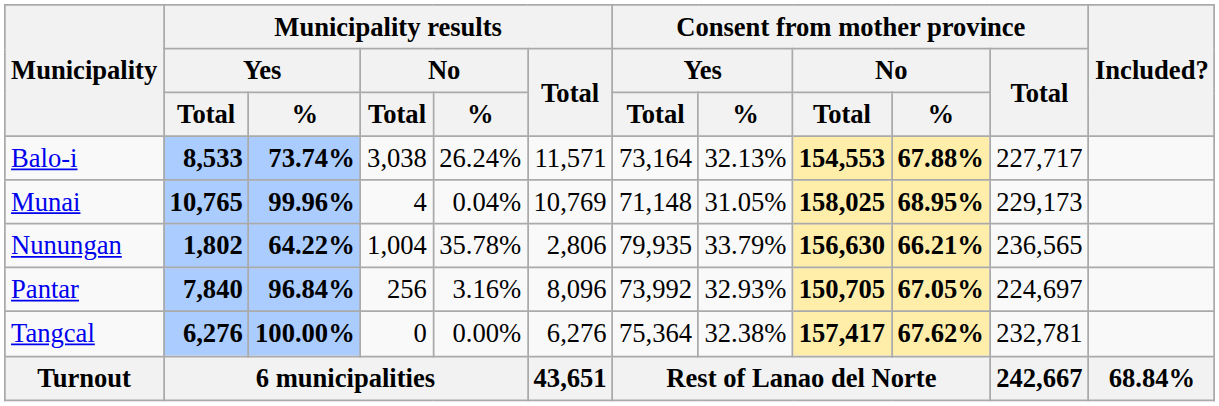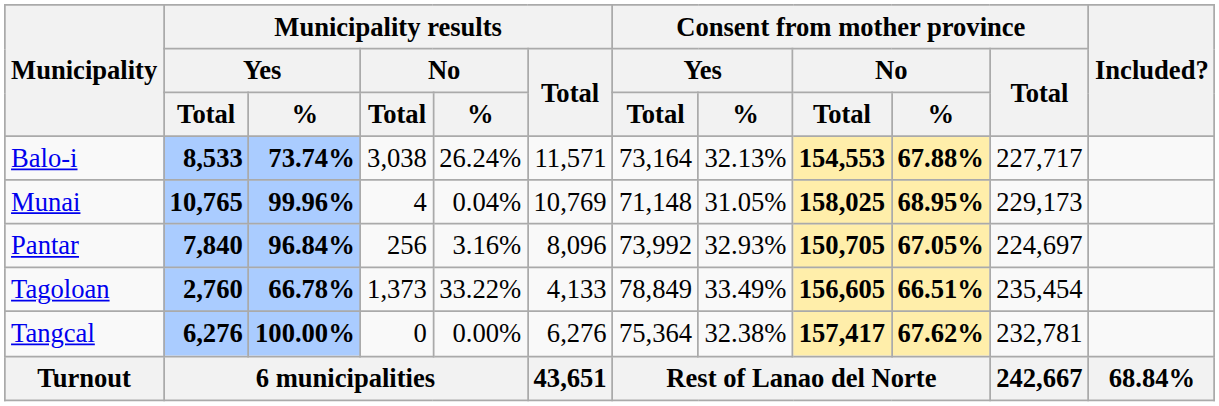 <table class="wikitable" style="text-align:right; font-size:95%;">
 <tr>
 <th rowspan="3">Municipality</th>
 <th colspan="5">Municipality results</th>
 <th colspan="5">Consent from mother province</th>
 <th rowspan="3">Included?</th>
 </tr>
 <tr>
 <th colspan="2">Yes</th>
 <th colspan="2">No</th>
 <th rowspan="2">Total</th>
 <th colspan="2">Yes</th>
 <th colspan="2">No</th>
 <th rowspan="2">Total</th>
 </tr>
 <tr>
 <th>Total</th>
 <th>%</th>
 <th>Total</th>
 <th>%</th>
 <th>Total</th>
 <th>%</th>
 <th>Total</th>
 <th>%</th>
 </tr>
 <tr>
 <td align="left"><a href='#'>Balo-i</a></td>
 <td style="background:#acf"><strong>8,533</strong></td>
 <td style="background:#acf"><strong>73.74%</strong></td>
 <td>3,038</td>
 <td>26.24%</td>
 <td>11,571</td>
 <td>73,164</td>
 <td>32.13%</td>
 <td style="background:#fea"><strong>154,553</strong></td>
 <td style="background:#fea"><strong>67.88%</strong></td>
 <td>227,717</td>
 <td></td>
 </tr>
 <tr>
 <td align="left"><a href='#'>Munai</a></td>
 <td style="background:#acf"><strong>10,765</strong></td>
 <td style="background:#acf"><strong>99.96%</strong></td>
 <td>4</td>
 <td>0.04%</td>
 <td>10,769</td>
 <td>71,148</td>
 <td>31.05%</td>
 <td style="background:#fea"><strong>158,025</strong></td>
 <td style="background:#fea"><strong>68.95%</strong></td>
 <td>229,173</td>
 <td></td>
 </tr>
 <tr>
-<td align="left"><a href='#'>Nunungan</a></td>
-<td style="background:#acf"><strong>1,802</strong></td>
-<td style="background:#acf"><strong>64.22%</strong></td>
-<td>1,004</td>
-<td>35.78%</td>
-<td>2,806</td>
-<td>79,935</td>
-<td>33.79%</td>
-<td style="background:#fea"><strong>156,630</strong></td>
-<td style="background:#fea"><strong>66.21%</strong></td>
-<td>236,565</td>
-<td></td>
-</tr>
-<tr>
 <td align="left"><a href='#'>Pantar</a></td>
 <td style="background:#acf"><strong>7,840</strong></td>
 <td style="background:#acf"><strong>96.84%</strong></td>
 <td>256</td>
 <td>3.16%</td>
 <td>8,096</td>
 <td>73,992</td>
 <td>32.93%</td>
 <td style="background:#fea"><strong>150,705</strong></td>
 <td style="background:#fea"><strong>67.05%</strong></td>
 <td>224,697</td>
+<td></td>
+</tr>
+<tr>
+<td align="left"><a href='#'>Tagoloan</a></td>
+<td style="background:#acf"><strong>2,760</strong></td>
+<td style="background:#acf"><strong>66.78%</strong></td>
+<td>1,373</td>
+<td>33.22%</td>
+<td>4,133</td>
+<td>78,849</td>
+<td>33.49%</td>
+<td style="background:#fea"><strong>156,605</strong></td>
+<td style="background:#fea"><strong>66.51%</strong></td>
+<td>235,454</td>
 <td></td>
 </tr>
 <tr>
 <td align="left"><a href='#'>Tangcal</a></td>
 <td style="background:#acf"><strong>6,276</strong></td>
 <td style="background:#acf"><strong>100.00%</strong></td>
 <td>0</td>
 <td>0.00%</td>
 <td>6,276</td>
 <td>75,364</td>
 <td>32.38%</td>
 <td style="background:#fea"><strong>157,417</strong></td>
 <td style="background:#fea"><strong>67.62%</strong></td>
 <td>232,781</td>
 <td></td>
 </tr>
 <tr>
 <th>Turnout</th>
 <th colspan="4">6 municipalities</th>
 <th>43,651</th>
 <th colspan="4">Rest of Lanao del Norte</th>
 <th>242,667</th>
 <th>68.84%</th>
 </tr>
 </table>
